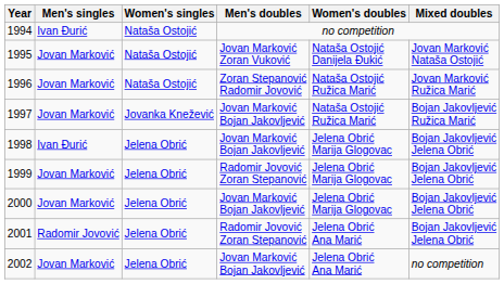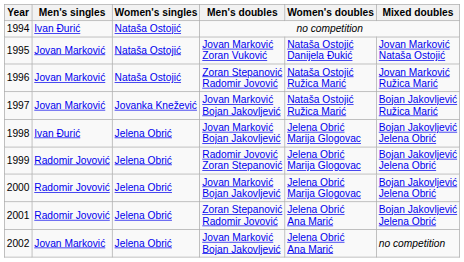 <table class=wikitable style="font-size:90%;">
 <tr>
 <th>Year</th>
 <th>Men's singles</th>
 <th>Women's singles</th>
 <th>Men's doubles</th>
 <th>Women's doubles</th>
 <th>Mixed doubles</th>
 </tr>
 <tr>
 <td>1994</td>
 <td><a href='#'>Ivan Đurić</a></td>
 <td><a href='#'>Nataša Ostojić</a></td>
 <td colspan=3 align="center"><em>no competition</em></td>
 </tr>
 <tr>
 <td>1995</td>
 <td><a href='#'>Jovan Marković</a></td>
 <td><a href='#'>Nataša Ostojić</a></td>
 <td><a href='#'>Jovan Marković</a><br><a href='#'>Zoran Vuković</a></td>
 <td><a href='#'>Nataša Ostojić</a><br><a href='#'>Danijela Đukić</a></td>
 <td><a href='#'>Jovan Marković</a><br><a href='#'>Nataša Ostojić</a></td>
 </tr>
 <tr>
 <td>1996</td>
 <td><a href='#'>Jovan Marković </a></td>
 <td><a href='#'>Nataša Ostojić</a></td>
 <td><a href='#'>Zoran Stepanović</a><br><a href='#'>Radomir Jovović</a></td>
 <td><a href='#'>Nataša Ostojić</a><br><a href='#'>Ružica Marić</a></td>
 <td><a href='#'>Jovan Marković</a><br><a href='#'>Ružica Marić</a></td>
 </tr>
 <tr>
 <td>1997</td>
 <td><a href='#'>Jovan Marković</a></td>
 <td><a href='#'>Jovanka Knežević</a></td>
 <td><a href='#'>Jovan Marković</a><br><a href='#'>Bojan Jakovljević</a></td>
 <td><a href='#'>Nataša Ostojić</a><br><a href='#'>Ružica Marić</a></td>
 <td><a href='#'>Bojan Jakovljević</a><br><a href='#'>Ružica Marić</a></td>
 </tr>
 <tr>
 <td>1998</td>
 <td><a href='#'>Ivan Đurić</a></td>
 <td><a href='#'>Jelena Obrić</a></td>
 <td><a href='#'>Jovan Marković</a><br><a href='#'>Bojan Jakovljević</a></td>
 <td><a href='#'>Jelena Obrić</a><br><a href='#'>Marija Glogovac</a></td>
 <td><a href='#'>Bojan Jakovljević</a><br><a href='#'>Jelena Obrić</a></td>
 </tr>
 <tr>
 <td>1999</td>
-<td><a href='#'>Jovan Marković</a></td>
+<td><a href='#'>Radomir Jovović</a></td>
 <td><a href='#'>Jelena Obrić</a></td>
 <td><a href='#'>Radomir Jovović</a><br><a href='#'>Zoran Stepanović</a></td>
 <td><a href='#'>Jelena Obrić</a><br><a href='#'>Marija Glogovac</a></td>
 <td><a href='#'>Bojan Jakovljević</a><br><a href='#'>Jelena Obrić</a></td>
 </tr>
 <tr>
 <td>2000</td>
-<td><a href='#'>Jovan Marković</a></td>
+<td><a href='#'>Radomir Jovović</a></td>
 <td><a href='#'>Jelena Obrić</a></td>
 <td><a href='#'>Jovan Marković</a><br><a href='#'>Bojan Jakovljević</a></td>
 <td><a href='#'>Jelena Obrić</a><br><a href='#'>Marija Glogovac</a></td>
 <td><a href='#'>Bojan Jakovljević</a><br><a href='#'>Jelena Obrić</a></td>
 </tr>
 <tr>
 <td>2001</td>
 <td><a href='#'>Radomir Jovović</a></td>
 <td><a href='#'>Jelena Obrić</a></td>
-<td><a href='#'>Radomir Jovović</a><br><a href='#'>Zoran Stepanović</a></td>
+<td><a href='#'>Zoran Stepanović</a><br><a href='#'>Radomir Jovović</a></td>
 <td><a href='#'>Jelena Obrić</a><br><a href='#'>Ana Marić</a></td>
 <td><a href='#'>Bojan Jakovljević</a><br><a href='#'>Jelena Obrić</a></td>
 </tr>
 <tr>
 <td>2002</td>
 <td><a href='#'>Jovan Marković </a></td>
 <td><a href='#'>Jelena Obrić</a></td>
 <td><a href='#'>Jovan Marković</a><br><a href='#'>Bojan Jakovljević</a></td>
 <td><a href='#'>Jelena Obrić</a><br><a href='#'>Ana Marić</a></td>
 <td><em>no competition</em></td>
 </tr>
 </table>
